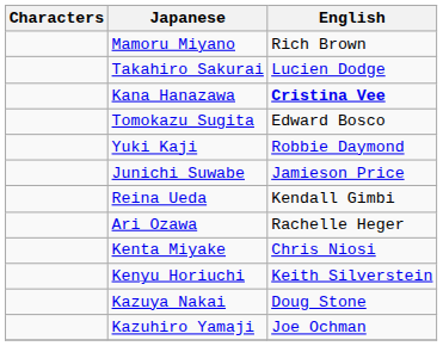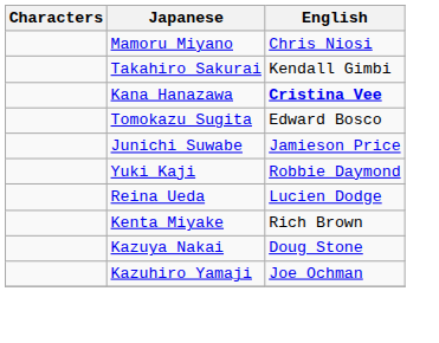 <table class="wikitable">
 <tr>
 <th>Characters</th>
 <th>Japanese</th>
 <th>English</th>
 </tr>
 <tr>
 <td></td>
 <td><a href='#'>Mamoru Miyano</a></td>
-<td>Rich Brown</td>
+<td><a href='#'>Chris Niosi</a></td>
 </tr>
 <tr>
 <td></td>
 <td><a href='#'>Takahiro Sakurai</a></td>
-<td><a href='#'>Lucien Dodge</a></td>
+<td>Kendall Gimbi</td>
 </tr>
 <tr>
 <td></td>
 <td><a href='#'>Kana Hanazawa</a></td>
 <td><strong><a href='#'>Cristina Vee</a></strong></td>
 </tr>
 <tr>
 <td></td>
 <td><a href='#'>Tomokazu Sugita</a></td>
 <td>Edward Bosco</td>
 </tr>
 <tr>
 <td></td>
+<td><a href='#'>Junichi Suwabe</a></td>
+<td><a href='#'>Jamieson Price</a></td>
+</tr>
+<tr>
+<td></td>
 <td><a href='#'>Yuki Kaji</a></td>
 <td><a href='#'>Robbie Daymond</a></td>
 </tr>
 <tr>
 <td></td>
-<td><a href='#'>Junichi Suwabe</a></td>
-<td><a href='#'>Jamieson Price</a></td>
-</tr>
-<tr>
-<td></td>
 <td><a href='#'>Reina Ueda</a></td>
-<td>Kendall Gimbi</td>
-</tr>
-<tr>
-<td></td>
-<td><a href='#'>Ari Ozawa</a></td>
-<td>Rachelle Heger</td>
+<td><a href='#'>Lucien Dodge</a></td>
 </tr>
 <tr>
 <td></td>
 <td><a href='#'>Kenta Miyake</a></td>
-<td><a href='#'>Chris Niosi</a></td>
-</tr>
-<tr>
-<td></td>
-<td><a href='#'>Kenyu Horiuchi</a></td>
-<td><a href='#'>Keith Silverstein</a></td>
+<td>Rich Brown</td>
 </tr>
 <tr>
 <td></td>
 <td><a href='#'>Kazuya Nakai</a></td>
 <td><a href='#'>Doug Stone</a></td>
 </tr>
 <tr>
 <td></td>
 <td><a href='#'>Kazuhiro Yamaji</a></td>
 <td><a href='#'>Joe Ochman</a></td>
 </tr>
 <tr>
 </tr>
 </table>
